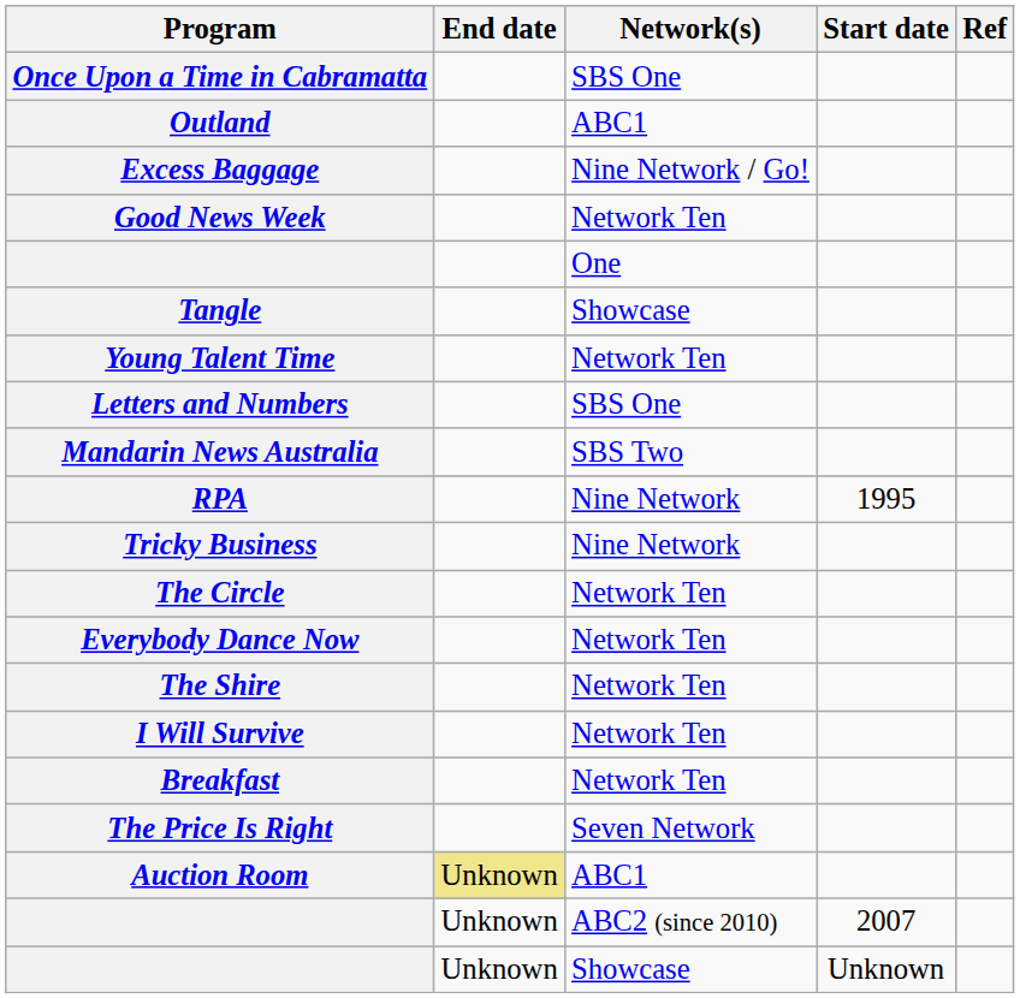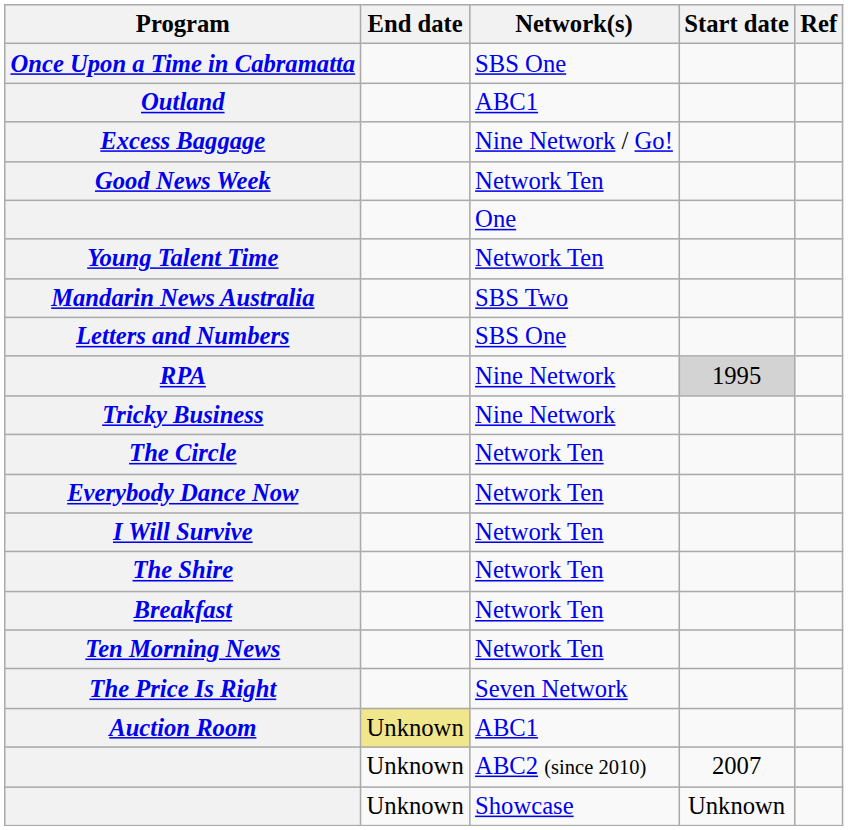 <table class="wikitable plainrowheaders sortable">
 <tr>
 <th scope="col">Program</th>
 <th scope="col">End date</th>
 <th scope="col">Network(s)</th>
 <th scope="col">Start date</th>
 <th scope="col" class="unsortable">Ref</th>
 </tr>
 <tr>
 <th scope="row"><em><a href='#'>Once Upon a Time in Cabramatta</a></em></th>
 <td align=center></td>
 <td><a href='#'>SBS One</a></td>
 <td align=center></td>
 <td align=center></td>
 </tr>
 <tr>
 <th scope="row"><em><a href='#'>Outland</a></em></th>
 <td align=center></td>
 <td><a href='#'>ABC1</a></td>
 <td align=center></td>
 <td align=center></td>
 </tr>
 <tr>
 <th scope="row"><em><a href='#'>Excess Baggage</a></em></th>
 <td align=center></td>
 <td><a href='#'>Nine Network</a> / <a href='#'>Go!</a></td>
 <td align=center></td>
 <td align=center></td>
 </tr>
 <tr>
 <th scope="row"><em><a href='#'>Good News Week</a></em></th>
 <td align=center></td>
 <td><a href='#'>Network Ten</a></td>
 <td align=center></td>
 <td align=center></td>
 </tr>
 <tr>
 <th scope="row"><em></em></th>
 <td align=center></td>
 <td><a href='#'>One</a></td>
 <td align=center></td>
 <td align=center></td>
 </tr>
 <tr>
-<th scope="row"><em><a href='#'>Tangle</a></em></th>
+<th scope="row"><em><a href='#'>Young Talent Time</a></em></th>
 <td align=center></td>
-<td><a href='#'>Showcase</a></td>
+<td><a href='#'>Network Ten</a></td>
 <td align=center></td>
 <td align=center></td>
 </tr>
 <tr>
-<th scope="row"><em><a href='#'>Young Talent Time</a></em></th>
+<th scope="row"><em><a href='#'>Mandarin News Australia</a></em></th>
 <td align=center></td>
-<td><a href='#'>Network Ten</a></td>
+<td><a href='#'>SBS Two</a></td>
 <td align=center></td>
 <td align=center></td>
 </tr>
 <tr>
 <th scope="row"><em><a href='#'>Letters and Numbers</a></em></th>
 <td align=center></td>
 <td><a href='#'>SBS One</a></td>
 <td align=center></td>
 <td align=center></td>
 </tr>
 <tr>
-<th scope="row"><em><a href='#'>Mandarin News Australia</a></em></th>
-<td align=center></td>
-<td><a href='#'>SBS Two</a></td>
-<td align=center></td>
-<td align=center></td>
-</tr>
-<tr>
 <th scope="row"><em><a href='#'>RPA</a></em></th>
 <td align=center></td>
 <td><a href='#'>Nine Network</a></td>
-<td align=center>1995</td>
+<td align=center style="background: lightgrey;">1995</td>
 <td align=center></td>
 </tr>
 <tr>
 <th scope="row"><em><a href='#'>Tricky Business</a></em></th>
 <td align=center></td>
 <td><a href='#'>Nine Network</a></td>
 <td align=center></td>
 <td align=center></td>
 </tr>
 <tr>
 <th scope="row"><em><a href='#'>The Circle</a></em></th>
 <td align=center></td>
 <td><a href='#'>Network Ten</a></td>
 <td align=center></td>
 <td align=center></td>
 </tr>
 <tr>
 <th scope="row"><em><a href='#'>Everybody Dance Now</a></em></th>
 <td align=center></td>
 <td><a href='#'>Network Ten</a></td>
 <td align=center></td>
 <td align=center></td>
 </tr>
 <tr>
+<th scope="row"><em><a href='#'>I Will Survive</a></em></th>
+<td align=center></td>
+<td><a href='#'>Network Ten</a></td>
+<td align=center></td>
+<td align=center></td>
+</tr>
+<tr>
 <th scope="row"><em><a href='#'>The Shire</a></em></th>
 <td align=center></td>
 <td><a href='#'>Network Ten</a></td>
 <td align=center></td>
 <td align=center></td>
 </tr>
 <tr>
-<th scope="row"><em><a href='#'>I Will Survive</a></em></th>
+<th scope="row"><em><a href='#'>Breakfast</a></em></th>
 <td align=center></td>
 <td><a href='#'>Network Ten</a></td>
 <td align=center></td>
 <td align=center></td>
 </tr>
 <tr>
-<th scope="row"><em><a href='#'>Breakfast</a></em></th>
+<th scope="row"><em><a href='#'>Ten Morning News</a></em></th>
 <td align=center></td>
 <td><a href='#'>Network Ten</a></td>
 <td align=center></td>
 <td align=center></td>
 </tr>
 <tr>
 <th scope="row"><em><a href='#'>The Price Is Right</a></em></th>
 <td align=center></td>
 <td><a href='#'>Seven Network</a></td>
 <td align=center></td>
 <td align=center></td>
 </tr>
 <tr>
 <th scope="row"><em><a href='#'>Auction Room</a></em></th>
 <td align=center style="background: khaki;">Unknown</td>
 <td><a href='#'>ABC1</a></td>
 <td align=center></td>
 <td align=center></td>
 </tr>
 <tr>
 <th scope="row"><em></em></th>
 <td align=center>Unknown</td>
 <td><a href='#'>ABC2</a> <small>(since 2010)</small></td>
 <td align=center>2007</td>
 <td align=center></td>
 </tr>
 <tr>
 <th scope="row"><em></em></th>
 <td align=center>Unknown</td>
 <td><a href='#'>Showcase</a></td>
 <td align=center>Unknown</td>
 <td align=center></td>
 </tr>
 </table>
